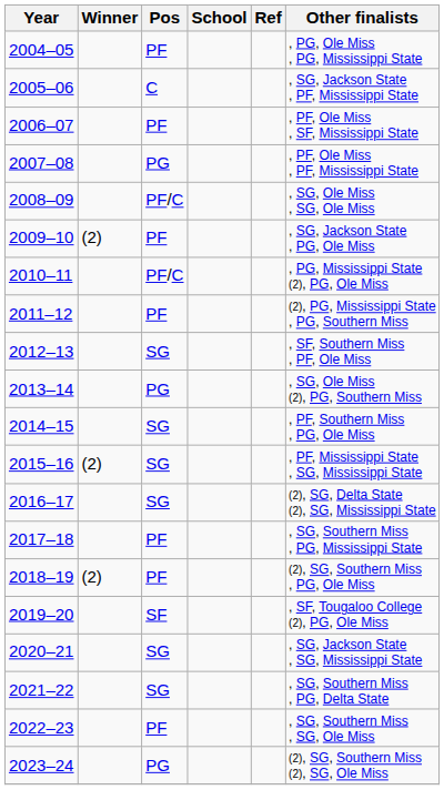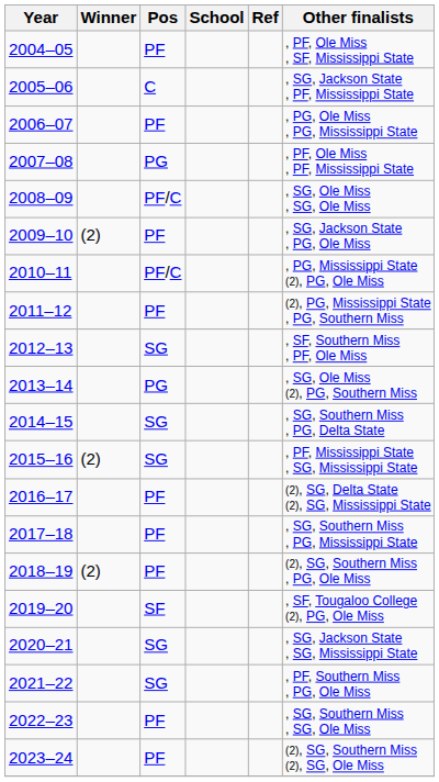 <table class="wikitable sortable">
 <tr>
 <th>Year</th>
 <th>Winner</th>
 <th>Pos</th>
 <th>School</th>
 <th class="unsortable">Ref</th>
 <th class="unsortable">Other finalists</th>
 </tr>
 <tr>
 <td><a href='#'>2004–05</a></td>
 <td></td>
 <td><a href='#'>PF</a></td>
 <td style=><strong><a href='#'></a></strong></td>
 <td></td>
-<td style="font-size:80%">, <a href='#'>PG</a>, <a href='#'>Ole Miss</a><br>, <a href='#'>PG</a>, <a href='#'>Mississippi State</a></td>
+<td style="font-size:80%">, <a href='#'>PF</a>, <a href='#'>Ole Miss</a><br>, <a href='#'>SF</a>, <a href='#'>Mississippi State</a></td>
 </tr>
 <tr>
 <td><a href='#'>2005–06</a></td>
 <td></td>
 <td><a href='#'>C</a></td>
 <td style=><strong><a href='#'></a></strong></td>
 <td></td>
 <td style="font-size:80%">, <a href='#'>SG</a>, <a href='#'>Jackson State</a><br>, <a href='#'>PF</a>, <a href='#'>Mississippi State</a></td>
 </tr>
 <tr>
 <td><a href='#'>2006–07</a></td>
 <td></td>
 <td><a href='#'>PF</a></td>
 <td style=><strong><a href='#'></a></strong></td>
 <td></td>
-<td style="font-size:80%">, <a href='#'>PF</a>, <a href='#'>Ole Miss</a><br>, <a href='#'>SF</a>, <a href='#'>Mississippi State</a></td>
+<td style="font-size:80%">, <a href='#'>PG</a>, <a href='#'>Ole Miss</a><br>, <a href='#'>PG</a>, <a href='#'>Mississippi State</a></td>
 </tr>
 <tr>
 <td><a href='#'>2007–08</a></td>
 <td></td>
 <td><a href='#'>PG</a></td>
 <td style=><strong><a href='#'></a></strong></td>
 <td></td>
 <td style="font-size:80%">, <a href='#'>PF</a>, <a href='#'>Ole Miss</a><br>, <a href='#'>PF</a>, <a href='#'>Mississippi State</a></td>
 </tr>
 <tr>
 <td><a href='#'>2008–09</a></td>
 <td></td>
 <td><a href='#'>PF</a>/<a href='#'>C</a></td>
 <td style=><strong><a href='#'></a></strong></td>
 <td></td>
 <td style="font-size:80%">, <a href='#'>SG</a>, <a href='#'>Ole Miss</a><br>, <a href='#'>SG</a>, <a href='#'>Ole Miss</a></td>
 </tr>
 <tr>
 <td><a href='#'>2009–10</a></td>
 <td> (2)</td>
 <td><a href='#'>PF</a></td>
 <td style=><strong><a href='#'></a></strong></td>
 <td></td>
 <td style="font-size:80%">, <a href='#'>SG</a>, <a href='#'>Jackson State</a><br>, <a href='#'>PG</a>, <a href='#'>Ole Miss</a></td>
 </tr>
 <tr>
 <td><a href='#'>2010–11</a></td>
 <td></td>
 <td><a href='#'>PF</a>/<a href='#'>C</a></td>
 <td style=><strong><a href='#'></a></strong></td>
 <td></td>
 <td style="font-size:80%">, <a href='#'>PG</a>, <a href='#'>Mississippi State</a><br> <small>(2)</small>, <a href='#'>PG</a>, <a href='#'>Ole Miss</a></td>
 </tr>
 <tr>
 <td><a href='#'>2011–12</a></td>
 <td></td>
 <td><a href='#'>PF</a></td>
 <td style=><strong><a href='#'></a></strong></td>
 <td></td>
 <td style="font-size:80%"> <small>(2)</small>, <a href='#'>PG</a>, <a href='#'>Mississippi State</a><br>, <a href='#'>PG</a>, <a href='#'>Southern Miss</a></td>
 </tr>
 <tr>
 <td><a href='#'>2012–13</a></td>
 <td></td>
 <td><a href='#'>SG</a></td>
 <td style=><strong><a href='#'></a></strong></td>
 <td></td>
 <td style="font-size:80%">, <a href='#'>SF</a>, <a href='#'>Southern Miss</a><br>, <a href='#'>PF</a>, <a href='#'>Ole Miss</a></td>
 </tr>
 <tr>
 <td><a href='#'>2013–14</a></td>
 <td></td>
 <td><a href='#'>PG</a></td>
 <td style=><strong><a href='#'></a></strong></td>
 <td></td>
 <td style="font-size:80%">, <a href='#'>SG</a>, <a href='#'>Ole Miss</a><br> <small>(2)</small>, <a href='#'>PG</a>, <a href='#'>Southern Miss</a></td>
 </tr>
 <tr>
 <td><a href='#'>2014–15</a></td>
 <td></td>
 <td><a href='#'>SG</a></td>
 <td style=><strong><a href='#'></a></strong></td>
 <td></td>
-<td style="font-size:80%">, <a href='#'>PF</a>, <a href='#'>Southern Miss</a><br>, <a href='#'>PG</a>, <a href='#'>Ole Miss</a></td>
+<td style="font-size:80%">, <a href='#'>SG</a>, <a href='#'>Southern Miss</a><br>, <a href='#'>PG</a>, <a href='#'>Delta State</a></td>
 </tr>
 <tr>
 <td><a href='#'>2015–16</a></td>
 <td> (2)</td>
 <td><a href='#'>SG</a></td>
 <td style=><strong><a href='#'></a></strong></td>
 <td></td>
 <td style="font-size:80%">, <a href='#'>PF</a>, <a href='#'>Mississippi State</a><br>, <a href='#'>SG</a>, <a href='#'>Mississippi State</a></td>
 </tr>
 <tr>
 <td><a href='#'>2016–17</a></td>
 <td></td>
-<td><a href='#'>SG</a></td>
+<td><a href='#'>PF</a></td>
 <td style=><strong><a href='#'></a></strong></td>
 <td></td>
 <td style="font-size:80%"> <small>(2)</small>, <a href='#'>SG</a>, <a href='#'>Delta State</a><br> <small>(2)</small>, <a href='#'>SG</a>, <a href='#'>Mississippi State</a></td>
 </tr>
 <tr>
 <td><a href='#'>2017–18</a></td>
 <td></td>
 <td><a href='#'>PF</a></td>
 <td style=><strong><a href='#'></a></strong></td>
 <td></td>
 <td style="font-size:80%">, <a href='#'>SG</a>, <a href='#'>Southern Miss</a><br>, <a href='#'>PG</a>, <a href='#'>Mississippi State</a></td>
 </tr>
 <tr>
 <td><a href='#'>2018–19</a></td>
 <td> (2)</td>
 <td><a href='#'>PF</a></td>
 <td style=><strong><a href='#'></a></strong></td>
 <td></td>
 <td style="font-size:80%"> <small>(2)</small>, <a href='#'>SG</a>, <a href='#'>Southern Miss</a><br>, <a href='#'>PG</a>, <a href='#'>Ole Miss</a></td>
 </tr>
 <tr>
 <td><a href='#'>2019–20</a></td>
 <td></td>
 <td><a href='#'>SF</a></td>
 <td style=><strong><a href='#'></a></strong></td>
 <td></td>
 <td style="font-size:80%">, <a href='#'>SF</a>, <a href='#'>Tougaloo College</a><br> <small>(2)</small>, <a href='#'>PG</a>, <a href='#'>Ole Miss</a></td>
 </tr>
 <tr>
 <td><a href='#'>2020–21</a></td>
 <td></td>
 <td><a href='#'>SG</a></td>
 <td style=><strong><a href='#'></a></strong></td>
 <td></td>
 <td style="font-size:80%">, <a href='#'>SG</a>, <a href='#'>Jackson State</a><br>, <a href='#'>SG</a>, <a href='#'>Mississippi State</a></td>
 </tr>
 <tr>
 <td><a href='#'>2021–22</a></td>
 <td></td>
 <td><a href='#'>SG</a></td>
 <td style=><strong><a href='#'></a></strong></td>
 <td></td>
-<td style="font-size:80%">, <a href='#'>SG</a>, <a href='#'>Southern Miss</a><br>, <a href='#'>PG</a>, <a href='#'>Delta State</a></td>
+<td style="font-size:80%">, <a href='#'>PF</a>, <a href='#'>Southern Miss</a><br>, <a href='#'>PG</a>, <a href='#'>Ole Miss</a></td>
 </tr>
 <tr>
 <td><a href='#'>2022–23</a></td>
 <td></td>
 <td><a href='#'>PF</a></td>
 <td style=><strong><a href='#'></a></strong></td>
 <td></td>
 <td style="font-size:80%">, <a href='#'>SG</a>, <a href='#'>Southern Miss</a><br>, <a href='#'>SG</a>, <a href='#'>Ole Miss</a></td>
 </tr>
 <tr>
 <td><a href='#'>2023–24</a></td>
 <td></td>
-<td><a href='#'>PG</a></td>
+<td><a href='#'>PF</a></td>
 <td style=><strong><a href='#'></a></strong></td>
 <td></td>
 <td style="font-size:80%"> <small>(2)</small>, <a href='#'>SG</a>, <a href='#'>Southern Miss</a><br> <small>(2)</small>, <a href='#'>SG</a>, <a href='#'>Ole Miss</a></td>
 </tr>
 <tr>
 </tr>
 </table>
